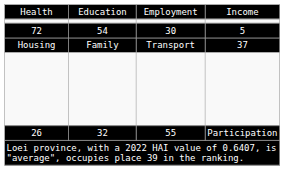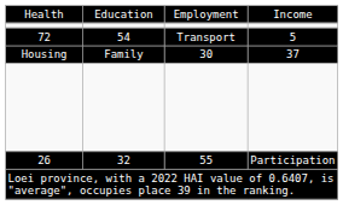 <table class="wikitable floatright" style="width:400px;">
 <tr>
 <td style="text-align:center; width:100px; background:black; color:white;">Health</td>
 <td style="text-align:center; width:100px; background:black; color:white;">Education</td>
 <td style="text-align:center; width:100px; background:black; color:white;">Employment</td>
 <td style="text-align:center; width:100px; background:black; color:white;">Income</td>
 </tr>
 <tr>
 <td></td>
 <td></td>
 <td></td>
 <td></td>
 </tr>
 <tr>
 <td style="text-align:center; background:black; color:white;">72</td>
 <td style="text-align:center; background:black; color:white;">54</td>
-<td style="text-align:center; background:black; color:white;">30</td>
+<td style="text-align:center; background:black; color:white;">Transport</td>
 <td style="text-align:center; background:black; color:white;">5</td>
 </tr>
 <tr>
 <td style="text-align:center; background:black; color:white;">Housing</td>
 <td style="text-align:center; background:black; color:white;">Family</td>
-<td style="text-align:center; background:black; color:white;">Transport</td>
+<td style="text-align:center; background:black; color:white;">30</td>
 <td style="text-align:center; background:black; color:white;">37</td>
 </tr>
 <tr>
 <td style="height:100px;"></td>
 <td></td>
 <td></td>
 <td></td>
 </tr>
 <tr>
 <td style="text-align:center; background:black; color:white;">26</td>
 <td style="text-align:center; background:black; color:white;">32</td>
 <td style="text-align:center; background:black; color:white;">55</td>
 <td style="text-align:center; background:black; color:white;">Participation</td>
 </tr>
 <tr>
 <td colspan="4"; style="background:black; color:white;">Loei province, with a 2022 HAI value of 0.6407, is "average", occupies place 39 in the ranking.</td>
 </tr>
 </table>
